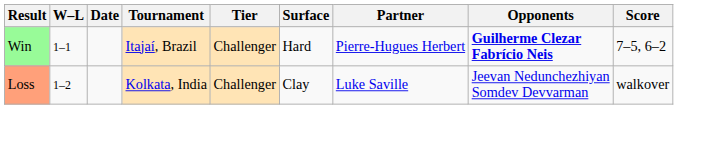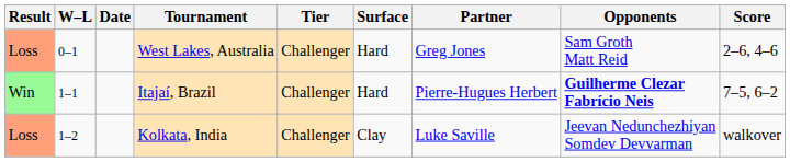 <table class="sortable wikitable">
 <tr>
 <th>Result</th>
 <th class="unsortable">W–L</th>
 <th>Date</th>
 <th>Tournament</th>
 <th>Tier</th>
 <th>Surface</th>
 <th>Partner</th>
 <th>Opponents</th>
 <th class="unsortable">Score</th>
+</tr>
+<tr>
+<td bgcolor=FFA07A>Loss</td>
+<td><small>0–1</small></td>
+<td><a href='#'></a></td>
+<td style="background:moccasin;"><a href='#'>West Lakes</a>, Australia</td>
+<td style="background:moccasin;">Challenger</td>
+<td>Hard</td>
+<td> <a href='#'>Greg Jones</a></td>
+<td> <a href='#'>Sam Groth</a><br> <a href='#'>Matt Reid</a></td>
+<td>2–6, 4–6</td>
 </tr>
 <tr>
 <td bgcolor=98fb98>Win</td>
 <td><small>1–1</small></td>
 <td><a href='#'></a></td>
 <td style="background:moccasin;"><a href='#'>Itajaí</a>, Brazil</td>
 <td style="background:moccasin;">Challenger</td>
 <td>Hard</td>
 <td> <a href='#'>Pierre-Hugues Herbert</a></td>
 <td><strong> <a href='#'>Guilherme Clezar</a><br> <a href='#'>Fabrício Neis</a></strong></td>
 <td>7–5, 6–2</td>
 </tr>
 <tr>
 <td bgcolor=FFA07A>Loss</td>
 <td><small>1–2</small></td>
 <td><a href='#'></a></td>
 <td style="background:moccasin;"><a href='#'>Kolkata</a>, India</td>
 <td style="background:moccasin;">Challenger</td>
 <td>Clay</td>
 <td> <a href='#'>Luke Saville</a></td>
 <td> <a href='#'>Jeevan Nedunchezhiyan</a><br> <a href='#'>Somdev Devvarman</a></td>
 <td>walkover</td>
 </tr>
 </table>
